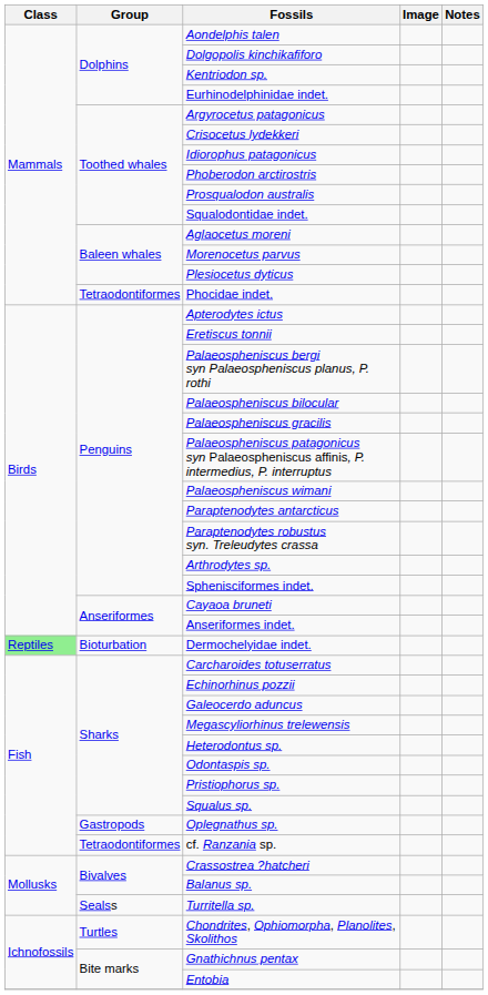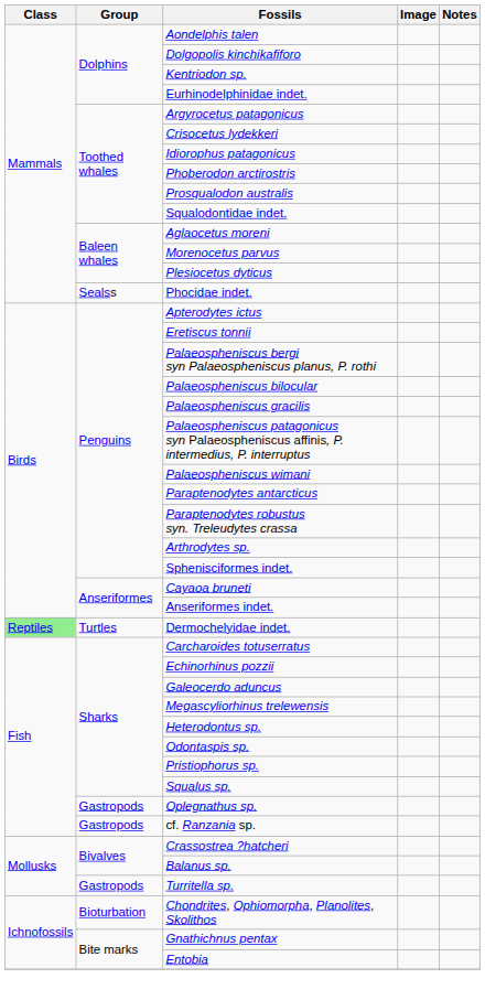 <table class="wikitable sortable">
 <tr>
 <th>Class</th>
 <th>Group</th>
 <th>Fossils</th>
 <th>Image</th>
 <th class=unsortable>Notes</th>
 </tr>
 <tr>
 <td rowspan="14"><a href='#'>Mammals</a></td>
 <td rowspan=4><a href='#'>Dolphins</a></td>
 <td><em><a href='#'>Aondelphis talen</a></em></td>
 <td></td>
 <td align=center></td>
 </tr>
 <tr>
 <td><em><a href='#'>Dolgopolis kinchikafiforo</a></em></td>
 <td></td>
 <td align=center></td>
 </tr>
 <tr>
 <td><em><a href='#'>Kentriodon sp.</a></em></td>
 <td></td>
 <td align=center></td>
 </tr>
 <tr>
 <td><a href='#'>Eurhinodelphinidae indet.</a></td>
 <td></td>
 <td align=center></td>
 </tr>
 <tr>
 <td rowspan="6"><a href='#'>Toothed whales</a></td>
 <td><em><a href='#'>Argyrocetus patagonicus</a></em></td>
 <td></td>
 <td align=center></td>
 </tr>
 <tr>
 <td><em><a href='#'>Crisocetus lydekkeri</a></em></td>
 <td></td>
 <td></td>
 </tr>
 <tr>
 <td><em><a href='#'>Idiorophus patagonicus</a></em></td>
 <td></td>
 <td align=center></td>
 </tr>
 <tr>
 <td><em><a href='#'>Phoberodon arctirostris</a></em></td>
 <td></td>
 <td align=center></td>
 </tr>
 <tr>
 <td><em><a href='#'>Prosqualodon australis</a></em></td>
 <td></td>
 <td align=center></td>
 </tr>
 <tr>
 <td><a href='#'>Squalodontidae indet.</a></td>
 <td></td>
 <td align=center></td>
 </tr>
 <tr>
 <td rowspan=3><a href='#'>Baleen whales</a></td>
 <td><em><a href='#'>Aglaocetus moreni</a></em></td>
 <td></td>
 <td align=center></td>
 </tr>
 <tr>
 <td><em><a href='#'>Morenocetus parvus</a></em></td>
 <td></td>
 <td align=center></td>
 </tr>
 <tr>
 <td><em><a href='#'>Plesiocetus dyticus</a></em></td>
 <td></td>
 <td align=center></td>
 </tr>
 <tr>
-<td><a href='#'>Tetraodontiformes</a></td>
+<td><a href='#'>Seals</a>s</td>
 <td><a href='#'>Phocidae indet.</a></td>
 <td></td>
 <td align=center></td>
 </tr>
 <tr>
 <td rowspan=13><a href='#'>Birds</a></td>
 <td rowspan=11><a href='#'>Penguins</a></td>
 <td><em><a href='#'>Apterodytes ictus</a></em></td>
 <td></td>
 <td align=center></td>
 </tr>
 <tr>
 <td><em><a href='#'>Eretiscus tonnii</a></em></td>
 <td></td>
 <td align=center></td>
 </tr>
 <tr>
 <td><em><a href='#'>Palaeospheniscus bergi</a></em><br><em>syn Palaeospheniscus planus, P. rothi</em></td>
 <td></td>
 <td align=center></td>
 </tr>
 <tr>
 <td><em><a href='#'>Palaeospheniscus bilocular</a></em></td>
 <td></td>
 <td align=center></td>
 </tr>
 <tr>
 <td><em><a href='#'>Palaeospheniscus gracilis</a></em></td>
 <td></td>
 <td align=center></td>
 </tr>
 <tr>
 <td><em><a href='#'>Palaeospheniscus patagonicus</a></em><br><em>syn </em>Palaeospheniscus affinis<em>, P. intermedius, P. interruptus</em></td>
 <td></td>
 <td align=center></td>
 </tr>
 <tr>
 <td><em><a href='#'>Palaeospheniscus wimani</a></em></td>
 <td></td>
 <td align=center></td>
 </tr>
 <tr>
 <td><em><a href='#'>Paraptenodytes antarcticus</a></em></td>
 <td></td>
 <td align=center></td>
 </tr>
 <tr>
 <td><em><a href='#'>Paraptenodytes robustus</a></em><br><em>syn. Treleudytes crassa</em></td>
 <td></td>
 <td align=center></td>
 </tr>
 <tr>
 <td><em><a href='#'>Arthrodytes sp.</a></em></td>
 <td></td>
 <td align=center></td>
 </tr>
 <tr>
 <td><a href='#'>Sphenisciformes indet.</a></td>
 <td></td>
 <td align=center></td>
 </tr>
 <tr>
 <td rowspan=2><a href='#'>Anseriformes</a></td>
 <td><em><a href='#'>Cayaoa bruneti</a></em></td>
 <td></td>
 <td align=center></td>
 </tr>
 <tr>
 <td><a href='#'>Anseriformes indet.</a></td>
 <td></td>
 <td align=center></td>
 </tr>
 <tr>
 <td style="background: lightgreen;"><a href='#'>Reptiles</a></td>
-<td><a href='#'>Bioturbation</a></td>
+<td><a href='#'>Turtles</a></td>
 <td><a href='#'>Dermochelyidae indet.</a></td>
 <td></td>
 <td align=center></td>
 </tr>
 <tr>
 <td rowspan="10"><a href='#'>Fish</a></td>
 <td rowspan=8><a href='#'>Sharks</a></td>
 <td><em><a href='#'>Carcharoides totuserratus</a></em></td>
 <td></td>
 <td align=center></td>
 </tr>
 <tr>
 <td><em><a href='#'>Echinorhinus pozzii</a></em></td>
 <td></td>
 <td align=center></td>
 </tr>
 <tr>
 <td><em><a href='#'>Galeocerdo aduncus</a></em></td>
 <td></td>
 <td align=center></td>
 </tr>
 <tr>
 <td><em><a href='#'>Megascyliorhinus trelewensis</a></em></td>
 <td></td>
 <td align=center></td>
 </tr>
 <tr>
 <td><em><a href='#'>Heterodontus sp.</a></em></td>
 <td></td>
 <td align=center></td>
 </tr>
 <tr>
 <td><em><a href='#'>Odontaspis sp.</a></em></td>
 <td></td>
 <td align=center></td>
 </tr>
 <tr>
 <td><em><a href='#'>Pristiophorus sp.</a></em></td>
 <td></td>
 <td align=center></td>
 </tr>
 <tr>
 <td><em><a href='#'>Squalus sp.</a></em></td>
 <td></td>
 <td align=center></td>
 </tr>
 <tr>
 <td><a href='#'>Gastropods</a></td>
 <td><em><a href='#'>Oplegnathus sp.</a></em></td>
 <td></td>
 <td align=center></td>
 </tr>
 <tr>
-<td><a href='#'>Tetraodontiformes</a></td>
+<td><a href='#'>Gastropods</a></td>
 <td>cf. <em><a href='#'>Ranzania</a></em> sp.</td>
 <td></td>
 <td></td>
 </tr>
 <tr>
 <td rowspan=3><a href='#'>Mollusks</a></td>
 <td rowspan=2><a href='#'>Bivalves</a></td>
 <td><em><a href='#'>Crassostrea ?hatcheri</a></em></td>
 <td></td>
 <td align=center></td>
 </tr>
 <tr>
 <td><em><a href='#'>Balanus sp.</a></em></td>
 <td></td>
 <td align=center></td>
 </tr>
 <tr>
-<td><a href='#'>Seals</a>s</td>
+<td><a href='#'>Gastropods</a></td>
 <td><em><a href='#'>Turritella sp.</a></em></td>
 <td></td>
 <td align=center></td>
 </tr>
 <tr>
 <td rowspan=3><a href='#'>Ichnofossils</a></td>
-<td><a href='#'>Turtles</a></td>
+<td><a href='#'>Bioturbation</a></td>
 <td><em><a href='#'>Chondrites</a></em>, <em><a href='#'>Ophiomorpha</a></em>, <em><a href='#'>Planolites</a></em>, <em><a href='#'>Skolithos</a></em></td>
 <td></td>
 <td align=center></td>
 </tr>
 <tr>
 <td rowspan=2>Bite marks</td>
 <td><em><a href='#'>Gnathichnus pentax</a></em></td>
 <td></td>
 <td align=center></td>
 </tr>
 <tr>
 <td><em><a href='#'>Entobia</a></em></td>
 <td></td>
 <td align=center></td>
 </tr>
 <tr>
 </tr>
 </table>
